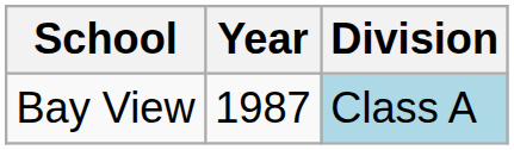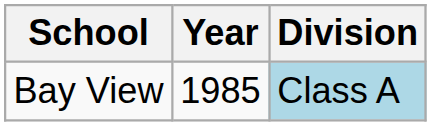 <table class="wikitable">
 <tr>
 <th>School</th>
 <th>Year</th>
 <th>Division</th>
 </tr>
 <tr>
 <td>Bay View</td>
-<td>1987</td>
+<td>1985</td>
 <td style="background: lightblue;">Class A</td>
 </tr>
 </table>
